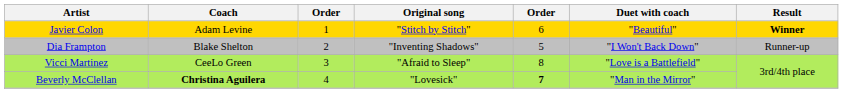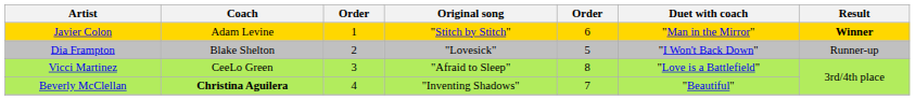 <table class="wikitable" style="text-align:center; width:100%;">
 <tr>
 <th>Artist</th>
 <th>Coach</th>
 <th>Order</th>
 <th>Original song</th>
 <th>Order</th>
 <th>Duet with coach</th>
 <th>Result</th>
 </tr>
 <tr style="background:gold;">
 <td><a href='#'>Javier Colon</a></td>
 <td>Adam Levine</td>
 <td>1</td>
 <td>"<a href='#'>Stitch by Stitch</a>"</td>
 <td>6</td>
-<td>"<a href='#'>Beautiful</a>"</td>
+<td>"<a href='#'>Man in the Mirror</a>"</td>
 <td><strong>Winner</strong></td>
 </tr>
 <tr style="background:silver;">
 <td><a href='#'>Dia Frampton</a></td>
 <td>Blake Shelton</td>
 <td>2</td>
-<td>"Inventing Shadows"</td>
+<td>"Lovesick"</td>
 <td>5</td>
 <td>"<a href='#'>I Won't Back Down</a>"</td>
 <td>Runner-up</td>
 </tr>
 <tr style="background:#B2EC5D;">
 <td><a href='#'>Vicci Martinez</a></td>
 <td>CeeLo Green</td>
 <td>3</td>
 <td>"Afraid to Sleep"</td>
 <td>8</td>
 <td>"<a href='#'>Love is a Battlefield</a>"</td>
 <td rowspan="2">3rd/4th place</td>
 </tr>
 <tr style="background:#B2EC5D;">
 <td><a href='#'>Beverly McClellan</a></td>
 <td><strong>Christina Aguilera</strong></td>
 <td>4</td>
-<td>"Lovesick"</td>
-<td><strong>7</strong></td>
-<td>"<a href='#'>Man in the Mirror</a>"</td>
+<td>"Inventing Shadows"</td>
+<td>7</td>
+<td>"<a href='#'>Beautiful</a>"</td>
 </tr>
 <tr>
 </tr>
 </table>
